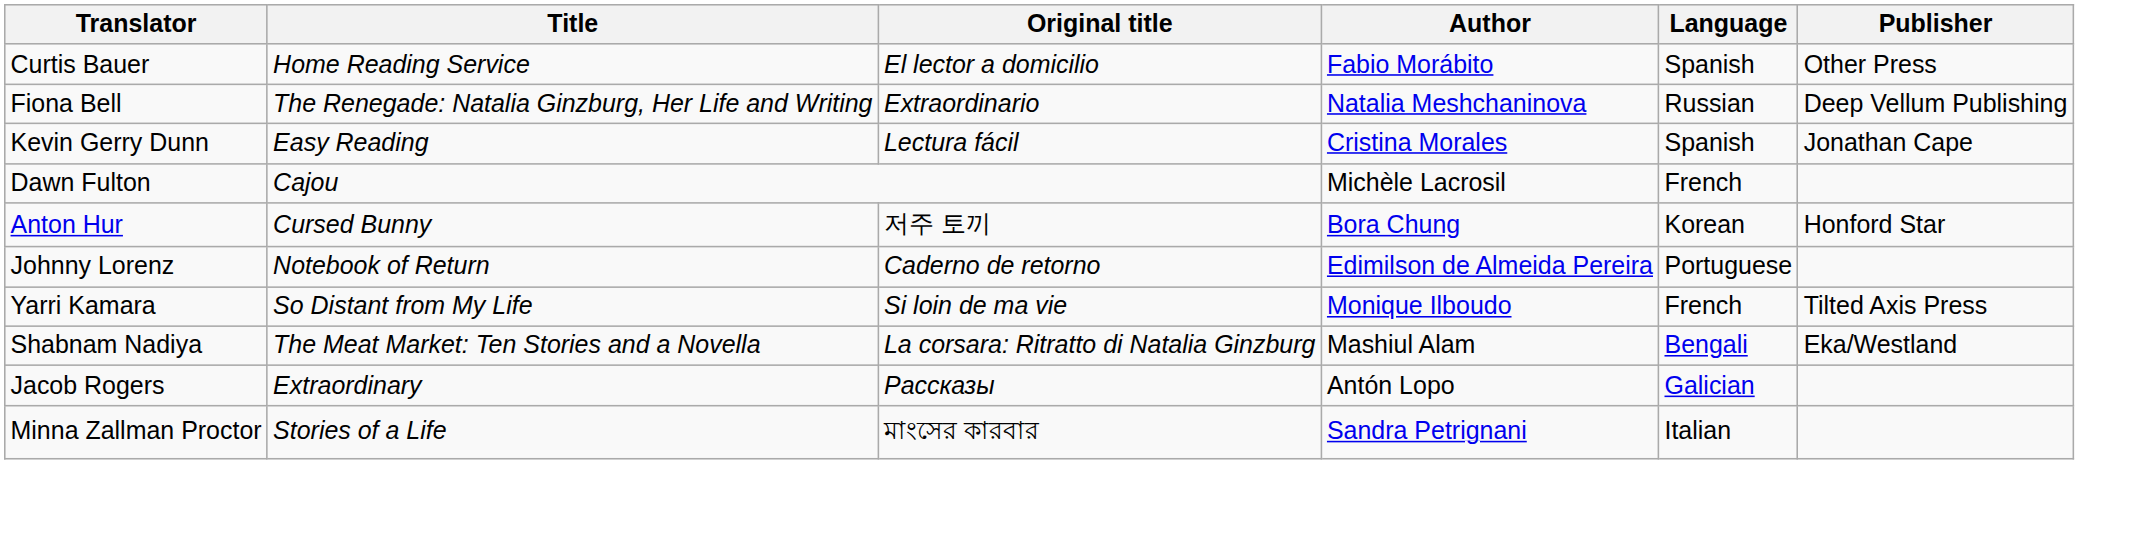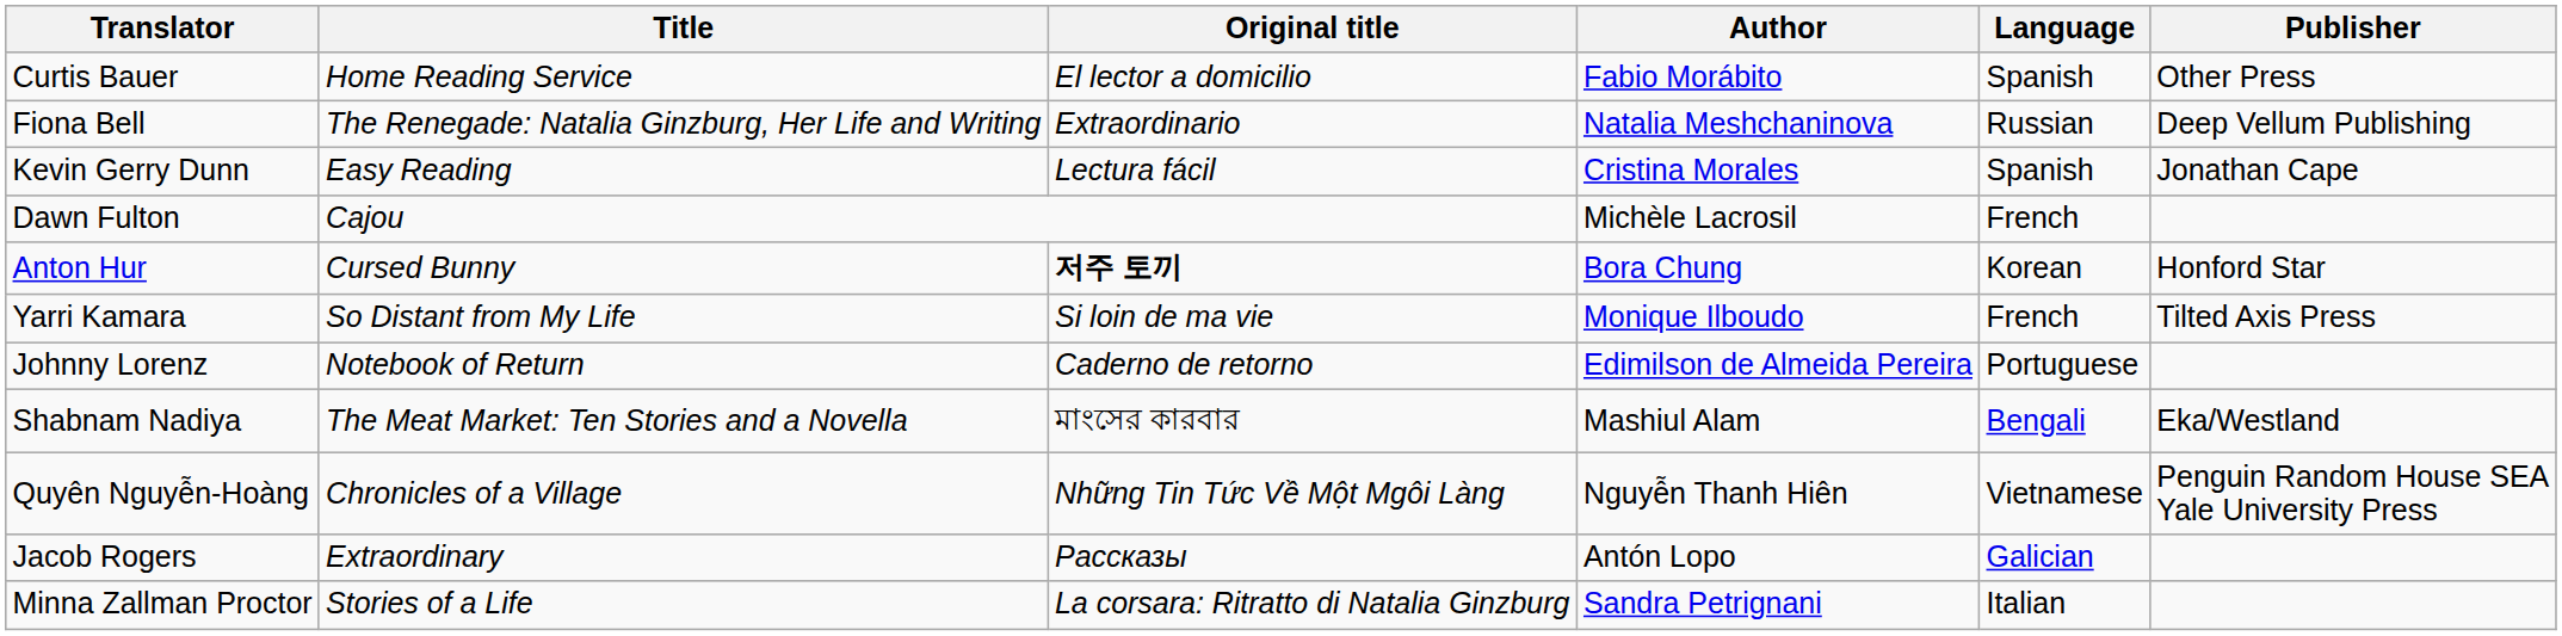 <table class="wikitable sortable">
 <tr>
 <th>Translator</th>
 <th>Title</th>
 <th>Original title</th>
 <th>Author</th>
 <th>Language</th>
 <th>Publisher</th>
 </tr>
 <tr>
 <td>Curtis Bauer</td>
 <td><em>Home Reading Service</em></td>
 <td><em>El lector a domicilio</em></td>
 <td> <a href='#'>Fabio Morábito</a></td>
 <td>Spanish</td>
 <td>Other Press</td>
 </tr>
 <tr>
 <td>Fiona Bell</td>
 <td><em>The Renegade: Natalia Ginzburg, Her Life and Writing</em></td>
 <td><em>Extraordinario</em></td>
 <td> <a href='#'>Natalia Meshchaninova</a></td>
 <td>Russian</td>
 <td>Deep Vellum Publishing</td>
 </tr>
 <tr>
 <td>Kevin Gerry Dunn</td>
 <td><em>Easy Reading</em></td>
 <td><em>Lectura fácil</em></td>
 <td> <a href='#'>Cristina Morales</a></td>
 <td>Spanish</td>
 <td>Jonathan Cape</td>
 </tr>
 <tr>
 <td>Dawn Fulton</td>
 <td colspan="2"><em>Cajou</em></td>
 <td> Michèle Lacrosil</td>
 <td>French</td>
 <td></td>
 </tr>
 <tr>
 <td><a href='#'>Anton Hur</a></td>
 <td><em>Cursed Bunny</em></td>
-<td>저주 토끼</td>
+<td><strong>저주 토끼</strong></td>
 <td> <a href='#'>Bora Chung</a></td>
 <td>Korean</td>
 <td>Honford Star</td>
+</tr>
+<tr>
+<td>Yarri Kamara</td>
+<td><em>So Distant from My Life</em></td>
+<td><em>Si loin de ma vie</em></td>
+<td> <a href='#'>Monique Ilboudo</a></td>
+<td>French</td>
+<td>Tilted Axis Press</td>
 </tr>
 <tr>
 <td>Johnny Lorenz</td>
 <td><em>Notebook of Return</em></td>
 <td><em>Caderno de retorno</em></td>
 <td> <a href='#'>Edimilson de Almeida Pereira</a></td>
 <td>Portuguese</td>
 <td></td>
 </tr>
 <tr>
-<td>Yarri Kamara</td>
-<td><em>So Distant from My Life</em></td>
-<td><em>Si loin de ma vie</em></td>
-<td> <a href='#'>Monique Ilboudo</a></td>
-<td>French</td>
-<td>Tilted Axis Press</td>
-</tr>
-<tr>
 <td>Shabnam Nadiya</td>
 <td><em>The Meat Market: Ten Stories and a Novella</em></td>
-<td><em>La corsara: Ritratto di Natalia Ginzburg</em></td>
+<td>মাংসের কারবার</td>
 <td> Mashiul Alam</td>
 <td><a href='#'>Bengali</a></td>
 <td>Eka/Westland</td>
+</tr>
+<tr>
+<td>Quyên Nguyễn-Hoàng</td>
+<td><em>Chronicles of a Village</em></td>
+<td><em>Những Tin Tức Về Một Mgôi Làng</em></td>
+<td> Nguyễn Thanh Hiên</td>
+<td>Vietnamese</td>
+<td>Penguin Random House SEA<br>Yale University Press</td>
 </tr>
 <tr>
 <td>Jacob Rogers</td>
 <td><em>Extraordinary</em></td>
 <td><em>Рассказы</em></td>
 <td> Antón Lopo</td>
 <td><a href='#'>Galician</a></td>
 <td></td>
 </tr>
 <tr>
 <td>Minna Zallman Proctor</td>
 <td><em>Stories of a Life</em></td>
-<td>মাংসের কারবার</td>
+<td><em>La corsara: Ritratto di Natalia Ginzburg</em></td>
 <td> <a href='#'>Sandra Petrignani</a></td>
 <td>Italian</td>
 <td></td>
 </tr>
 </table>
